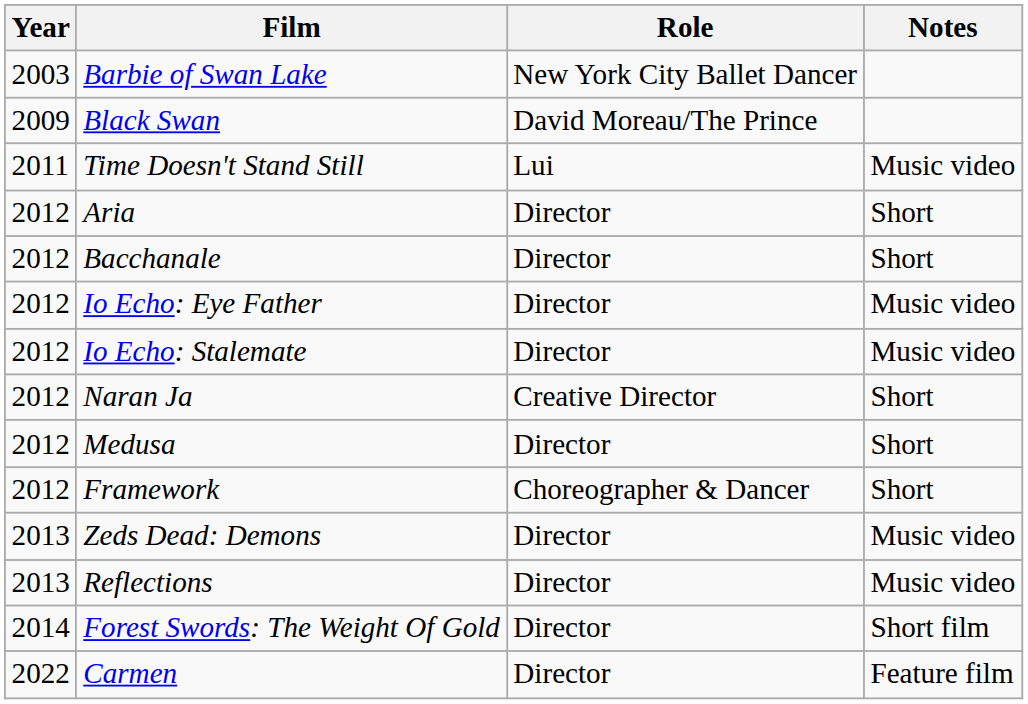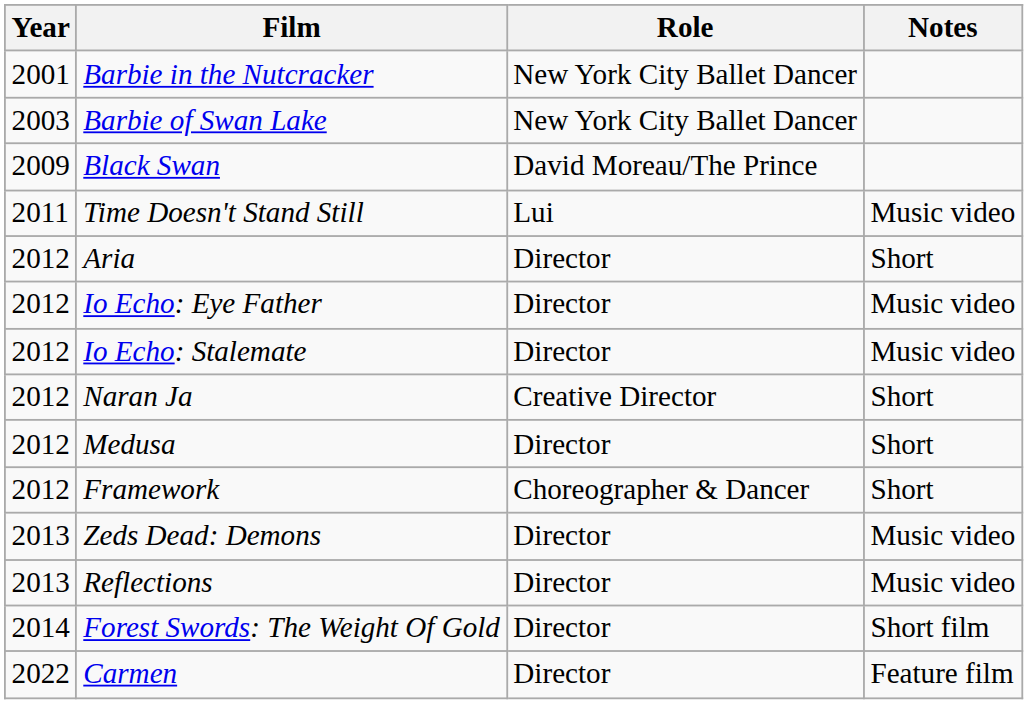 <table class="wikitable sortable">
 <tr>
 <th>Year</th>
 <th>Film</th>
 <th>Role</th>
 <th>Notes</th>
+</tr>
+<tr>
+<td>2001</td>
+<td><em><a href='#'>Barbie in the Nutcracker</a></em></td>
+<td>New York City Ballet Dancer</td>
+<td></td>
 </tr>
 <tr>
 <td>2003</td>
 <td><em><a href='#'>Barbie of Swan Lake</a></em></td>
 <td>New York City Ballet Dancer</td>
 <td></td>
 </tr>
 <tr>
 <td>2009</td>
 <td><em><a href='#'>Black Swan</a></em></td>
 <td>David Moreau/The Prince</td>
 <td></td>
 </tr>
 <tr>
 <td>2011</td>
 <td><em>Time Doesn't Stand Still</em></td>
 <td>Lui</td>
 <td>Music video</td>
 </tr>
 <tr>
 <td>2012</td>
 <td><em>Aria</em></td>
-<td>Director</td>
-<td>Short</td>
-</tr>
-<tr>
-<td>2012</td>
-<td><em>Bacchanale</em></td>
 <td>Director</td>
 <td>Short</td>
 </tr>
 <tr>
 <td>2012</td>
 <td><em><a href='#'>Io Echo</a>: Eye Father</em></td>
 <td>Director</td>
 <td>Music video</td>
 </tr>
 <tr>
 <td>2012</td>
 <td><em><a href='#'>Io Echo</a>: Stalemate</em></td>
 <td>Director</td>
 <td>Music video</td>
 </tr>
 <tr>
 <td>2012</td>
 <td><em>Naran Ja</em> </td>
 <td>Creative Director</td>
 <td>Short</td>
 </tr>
 <tr>
 <td>2012</td>
 <td><em>Medusa</em></td>
 <td>Director</td>
 <td>Short</td>
 </tr>
 <tr>
 <td>2012</td>
 <td><em>Framework</em></td>
 <td>Choreographer & Dancer</td>
 <td>Short</td>
 </tr>
 <tr>
 <td>2013</td>
 <td><em>Zeds Dead: Demons</em></td>
 <td>Director</td>
 <td>Music video</td>
 </tr>
 <tr>
 <td>2013</td>
 <td><em>Reflections</em></td>
 <td>Director</td>
 <td>Music video</td>
 </tr>
 <tr>
 <td>2014</td>
 <td><em><a href='#'>Forest Swords</a>: The Weight Of Gold</em></td>
 <td>Director</td>
 <td>Short film</td>
 </tr>
 <tr>
 <td>2022</td>
 <td><em><a href='#'>Carmen</a></em></td>
 <td>Director</td>
 <td>Feature film</td>
 </tr>
 </table>
